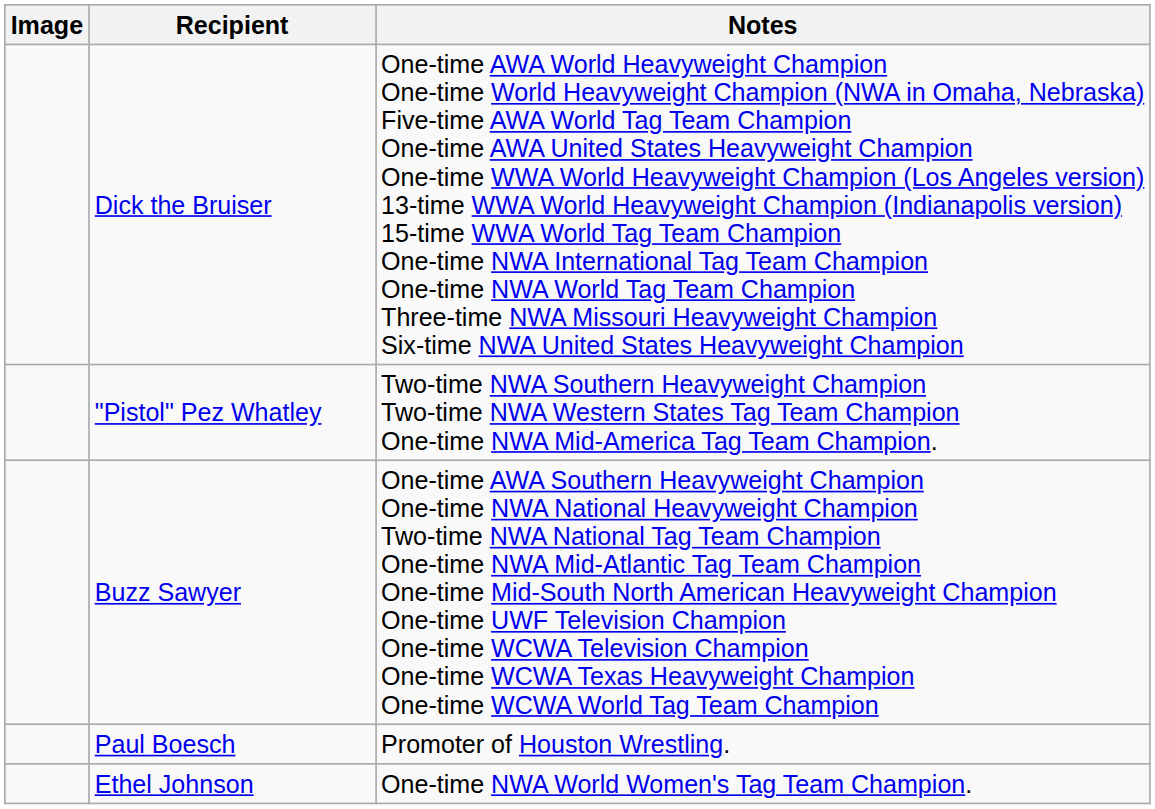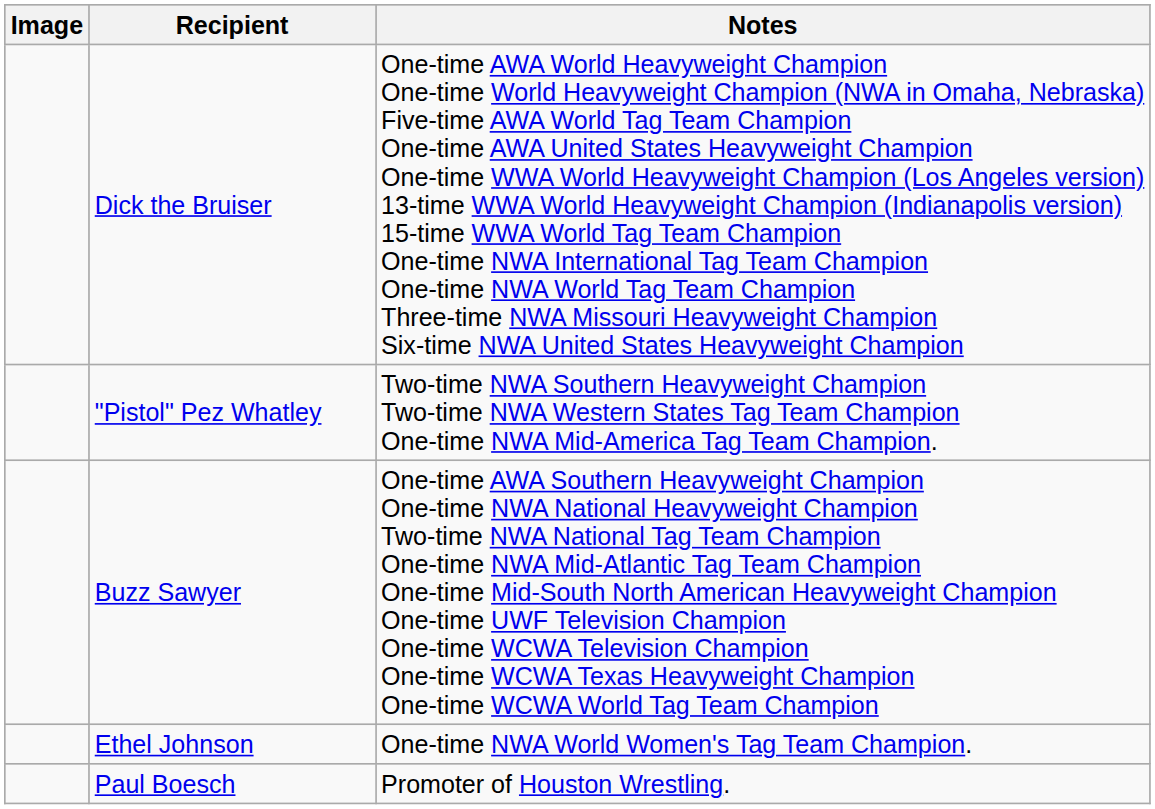 <table class="wikitable" style="font-size: 95%">
 <tr>
 <th class="unsortable">Image</th>
 <th style="width:25%;">Recipient<br></th>
 <th class="unsortable">Notes</th>
 </tr>
 <tr>
 <td></td>
 <td><a href='#'>Dick the Bruiser</a><br></td>
 <td>One-time <a href='#'>AWA World Heavyweight Champion</a><br>One-time <a href='#'>World Heavyweight Champion (NWA in Omaha, Nebraska)</a><br>Five-time <a href='#'>AWA World Tag Team Champion</a><br>One-time <a href='#'>AWA United States Heavyweight Champion</a><br>One-time <a href='#'>WWA World Heavyweight Champion (Los Angeles version)</a><br>13-time <a href='#'>WWA World Heavyweight Champion (Indianapolis version)</a><br>15-time <a href='#'>WWA World Tag Team Champion</a><br>One-time <a href='#'>NWA International Tag Team Champion</a><br>One-time <a href='#'>NWA World Tag Team Champion</a><br>Three-time <a href='#'>NWA Missouri Heavyweight Champion</a><br>Six-time <a href='#'>NWA United States Heavyweight Champion</a></td>
 </tr>
 <tr>
 <td></td>
 <td><a href='#'>"Pistol" Pez Whatley</a><br></td>
 <td>Two-time <a href='#'>NWA Southern Heavyweight Champion</a><br>Two-time <a href='#'>NWA Western States Tag Team Champion</a><br>One-time <a href='#'>NWA Mid-America Tag Team Champion</a>.</td>
 </tr>
 <tr>
 <td></td>
 <td><a href='#'>Buzz Sawyer</a><br></td>
 <td>One-time <a href='#'>AWA Southern Heavyweight Champion</a><br>One-time <a href='#'>NWA National Heavyweight Champion</a><br>Two-time <a href='#'>NWA National Tag Team Champion</a><br>One-time <a href='#'>NWA Mid-Atlantic Tag Team Champion</a><br>One-time <a href='#'>Mid-South North American Heavyweight Champion</a><br>One-time <a href='#'>UWF Television Champion</a><br>One-time <a href='#'>WCWA Television Champion</a><br>One-time <a href='#'>WCWA Texas Heavyweight Champion</a><br>One-time <a href='#'>WCWA World Tag Team Champion</a></td>
 </tr>
 <tr>
 <td></td>
+<td><a href='#'>Ethel Johnson</a><br></td>
+<td>One-time <a href='#'>NWA World Women's Tag Team Champion</a>.</td>
+</tr>
+<tr>
+<td></td>
 <td><a href='#'>Paul Boesch</a></td>
 <td>Promoter of <a href='#'>Houston Wrestling</a>.</td>
 </tr>
-<tr>
-<td></td>
-<td><a href='#'>Ethel Johnson</a><br></td>
-<td>One-time <a href='#'>NWA World Women's Tag Team Champion</a>.</td>
-</tr>
 </table>
